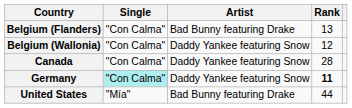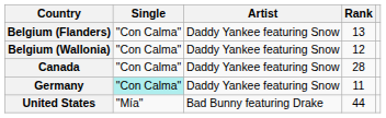 <table class="wikitable plainrowheaders">
 <tr>
 <th>Country</th>
 <th>Single</th>
 <th>Artist</th>
 <th>Rank</th>
 <th></th>
 </tr>
 <tr>
 <th scope="row">Belgium (Flanders)</th>
 <td>"Con Calma"</td>
-<td>Bad Bunny featuring Drake</td>
+<td>Daddy Yankee featuring Snow</td>
 <td align="center">13</td>
 <td align="center"></td>
 </tr>
 <tr>
 <th scope="row">Belgium (Wallonia)</th>
 <td>"Con Calma"</td>
 <td>Daddy Yankee featuring Snow</td>
 <td align="center">12</td>
 <td align="center"></td>
 </tr>
 <tr>
 <th scope="row">Canada</th>
 <td>"Con Calma"</td>
 <td>Daddy Yankee featuring Snow</td>
 <td align="center">28</td>
 <td align="center"></td>
 </tr>
 <tr>
 <th scope="row">Germany</th>
 <td style="background: paleturquoise;">"Con Calma"</td>
 <td>Daddy Yankee featuring Snow</td>
-<td align="center"><strong>11</strong></td>
+<td align="center">11</td>
 <td align="center"></td>
 </tr>
 <tr>
 <th scope="row">United States</th>
 <td>"Mía"</td>
 <td>Bad Bunny featuring Drake</td>
 <td align="center">44</td>
 <td align="center"></td>
 </tr>
 </table>
